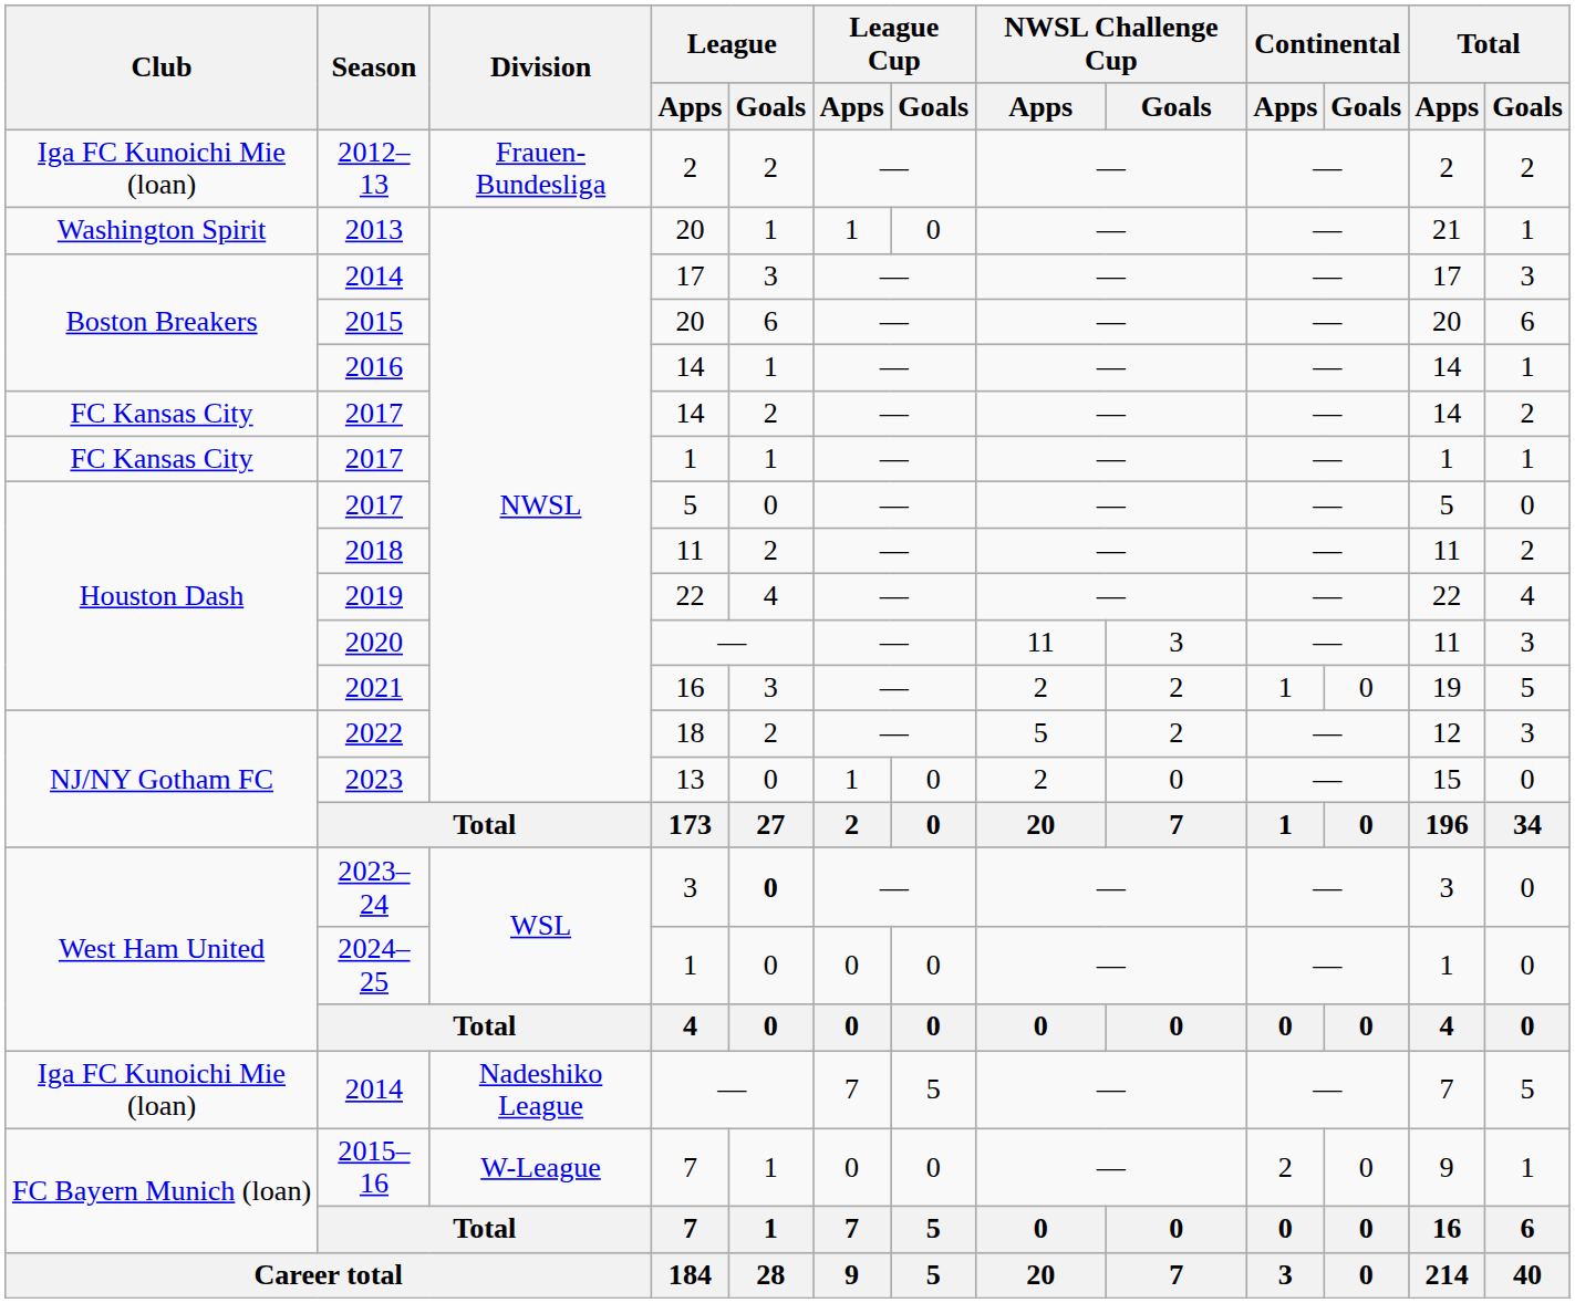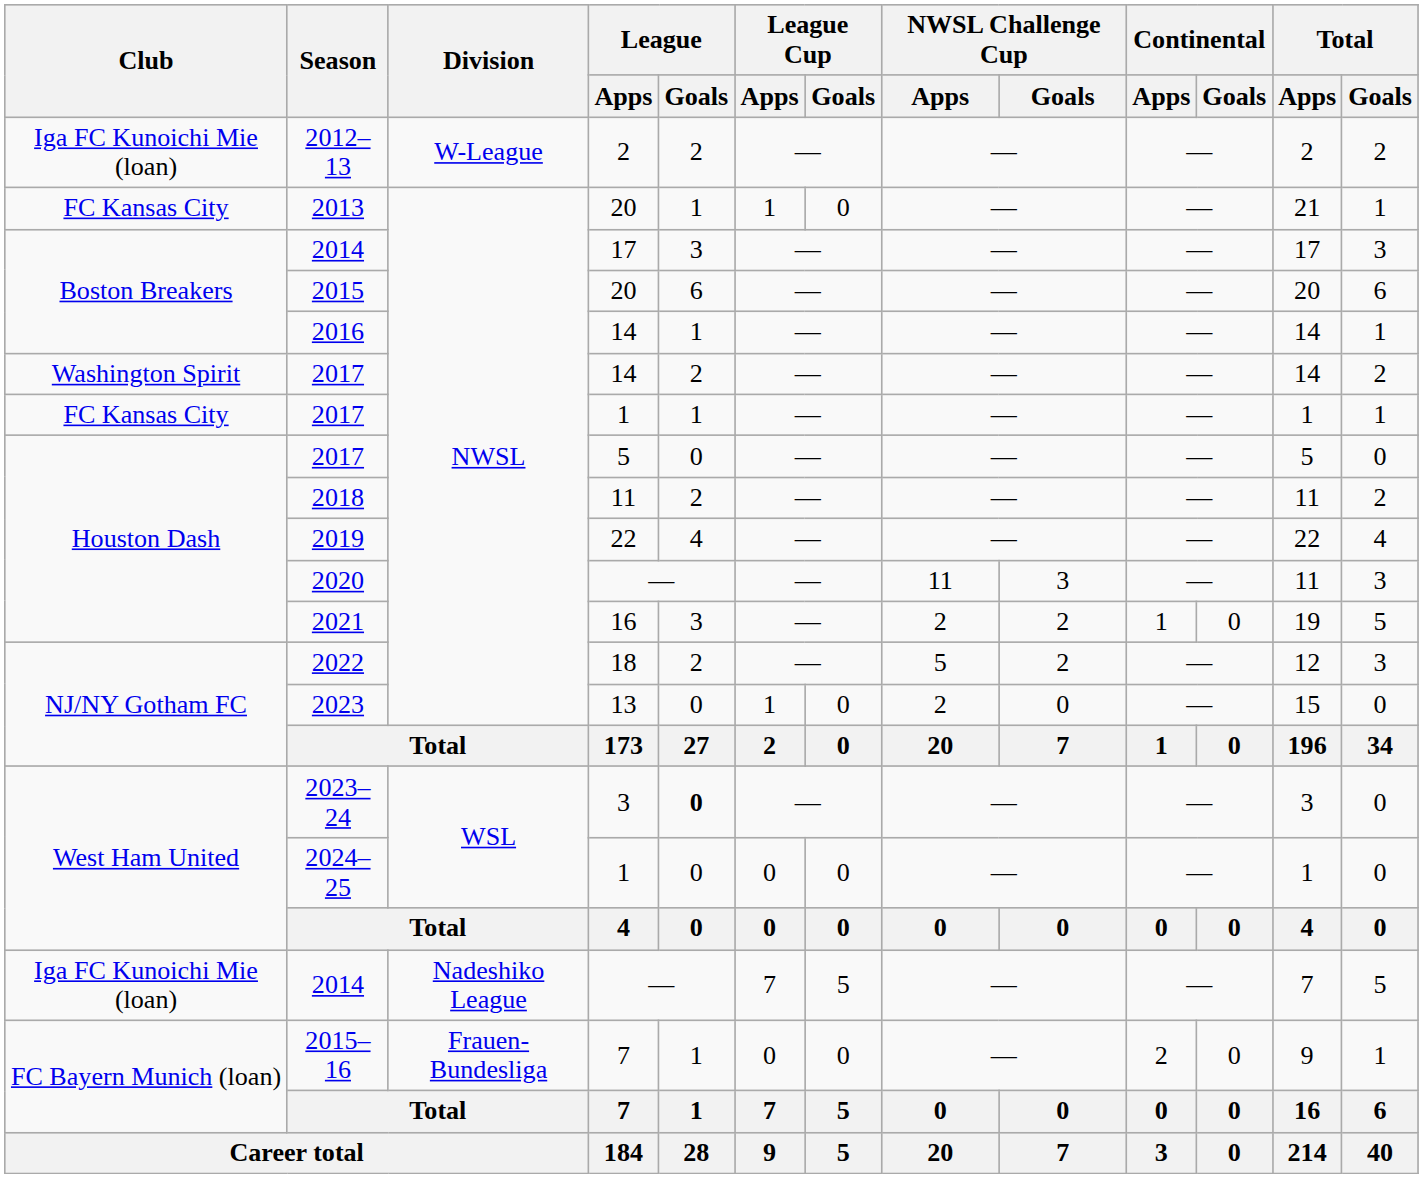 <table class="wikitable" style="text-align: center;">
 <tr>
 <th rowspan="2">Club</th>
 <th rowspan="2">Season</th>
 <th rowspan="2">Division</th>
 <th colspan="2">League</th>
 <th colspan="2">League Cup</th>
 <th colspan="2">NWSL Challenge Cup</th>
 <th colspan="2">Continental</th>
 <th colspan="2">Total</th>
 </tr>
 <tr>
 <th>Apps</th>
 <th>Goals</th>
 <th>Apps</th>
 <th>Goals</th>
 <th>Apps</th>
 <th>Goals</th>
 <th>Apps</th>
 <th>Goals</th>
 <th>Apps</th>
 <th>Goals</th>
 </tr>
 <tr>
 <td><a href='#'>Iga FC Kunoichi Mie</a> (loan)</td>
 <td><a href='#'>2012–13</a></td>
-<td><a href='#'>Frauen-Bundesliga</a></td>
+<td><a href='#'>W-League</a></td>
 <td>2</td>
 <td>2</td>
 <td colspan=2>—</td>
 <td colspan=2>—</td>
 <td colspan=2>—</td>
 <td>2</td>
 <td>2</td>
 </tr>
 <tr>
-<td><a href='#'>Washington Spirit</a></td>
+<td><a href='#'>FC Kansas City</a></td>
 <td><a href='#'>2013</a></td>
 <td rowspan="13"><a href='#'>NWSL</a></td>
 <td>20</td>
 <td>1</td>
 <td>1</td>
 <td>0</td>
 <td colspan=2>—</td>
 <td colspan=2>—</td>
 <td>21</td>
 <td>1</td>
 </tr>
 <tr>
 <td rowspan="3"><a href='#'>Boston Breakers</a></td>
 <td><a href='#'>2014</a></td>
 <td>17</td>
 <td>3</td>
 <td colspan=2>—</td>
 <td colspan=2>—</td>
 <td colspan=2>—</td>
 <td>17</td>
 <td>3</td>
 </tr>
 <tr>
 <td><a href='#'>2015</a></td>
 <td>20</td>
 <td>6</td>
 <td colspan="2">—</td>
 <td colspan="2">—</td>
 <td colspan="2">—</td>
 <td>20</td>
 <td>6</td>
 </tr>
 <tr>
 <td><a href='#'>2016</a></td>
 <td>14</td>
 <td>1</td>
 <td colspan="2">—</td>
 <td colspan="2">—</td>
 <td colspan="2">—</td>
 <td>14</td>
 <td>1</td>
 </tr>
 <tr>
-<td><a href='#'>FC Kansas City</a></td>
+<td><a href='#'>Washington Spirit</a></td>
 <td><a href='#'>2017</a></td>
 <td>14</td>
 <td>2</td>
 <td colspan=2>—</td>
 <td colspan=2>—</td>
 <td colspan=2>—</td>
 <td>14</td>
 <td>2</td>
 </tr>
 <tr>
 <td><a href='#'>FC Kansas City</a></td>
 <td><a href='#'>2017</a></td>
 <td>1</td>
 <td>1</td>
 <td colspan="2">—</td>
 <td colspan="2">—</td>
 <td colspan=2>—</td>
 <td>1</td>
 <td>1</td>
 </tr>
 <tr>
 <td rowspan=5><a href='#'>Houston Dash</a></td>
 <td><a href='#'>2017</a></td>
 <td>5</td>
 <td>0</td>
 <td colspan=2>—</td>
 <td colspan=2>—</td>
 <td colspan=2>—</td>
 <td>5</td>
 <td>0</td>
 </tr>
 <tr>
 <td><a href='#'>2018</a></td>
 <td>11</td>
 <td>2</td>
 <td colspan=2>—</td>
 <td colspan=2>—</td>
 <td colspan=2>—</td>
 <td>11</td>
 <td>2</td>
 </tr>
 <tr>
 <td><a href='#'>2019</a></td>
 <td>22</td>
 <td>4</td>
 <td colspan=2>—</td>
 <td colspan=2>—</td>
 <td colspan=2>—</td>
 <td>22</td>
 <td>4</td>
 </tr>
 <tr>
 <td><a href='#'>2020</a></td>
 <td colspan="2">—</td>
 <td colspan="2">—</td>
 <td>11</td>
 <td>3</td>
 <td colspan=2>—</td>
 <td>11</td>
 <td>3</td>
 </tr>
 <tr>
 <td><a href='#'>2021</a></td>
 <td>16</td>
 <td>3</td>
 <td colspan=2>—</td>
 <td>2</td>
 <td>2</td>
 <td>1</td>
 <td>0</td>
 <td>19</td>
 <td>5</td>
 </tr>
 <tr>
 <td rowspan="3"><a href='#'>NJ/NY Gotham FC</a></td>
 <td><a href='#'>2022</a></td>
 <td>18</td>
 <td>2</td>
 <td colspan="2">—</td>
 <td>5</td>
 <td>2</td>
 <td colspan=2>—</td>
 <td>12</td>
 <td>3</td>
 </tr>
 <tr>
 <td><a href='#'>2023</a></td>
 <td>13</td>
 <td>0</td>
 <td>1</td>
 <td>0</td>
 <td>2</td>
 <td>0</td>
 <td colspan="2">—</td>
 <td>15</td>
 <td>0</td>
 </tr>
 <tr>
 <th colspan="2">Total</th>
 <th>173</th>
 <th>27</th>
 <th>2</th>
 <th>0</th>
 <th>20</th>
 <th>7</th>
 <th>1</th>
 <th>0</th>
 <th>196</th>
 <th>34</th>
 </tr>
 <tr>
 <td rowspan="3"><a href='#'>West Ham United</a></td>
 <td><a href='#'>2023–24</a></td>
 <td rowspan="2"><a href='#'>WSL</a></td>
 <td>3</td>
 <td><strong>0</strong></td>
 <td colspan="2">—</td>
 <td colspan="2">—</td>
 <td colspan="2">—</td>
 <td>3</td>
 <td>0</td>
 </tr>
 <tr>
 <td><a href='#'>2024–25</a></td>
 <td>1</td>
 <td>0</td>
 <td>0</td>
 <td>0</td>
 <td colspan="2">—</td>
 <td colspan="2">—</td>
 <td>1</td>
 <td>0</td>
 </tr>
 <tr>
 <th colspan="2">Total</th>
 <th>4</th>
 <th>0</th>
 <th>0</th>
 <th>0</th>
 <th>0</th>
 <th>0</th>
 <th>0</th>
 <th>0</th>
 <th>4</th>
 <th>0</th>
 </tr>
 <tr>
 <td><a href='#'>Iga FC Kunoichi Mie</a> (loan)</td>
 <td><a href='#'>2014</a></td>
 <td><a href='#'>Nadeshiko League</a></td>
 <td colspan="2">—</td>
 <td>7</td>
 <td>5</td>
 <td colspan="2">—</td>
 <td colspan="2">—</td>
 <td>7</td>
 <td>5</td>
 </tr>
 <tr>
 <td rowspan="2"><a href='#'>FC Bayern Munich</a> (loan)</td>
 <td><a href='#'>2015–16</a></td>
-<td><a href='#'>W-League</a></td>
+<td><a href='#'>Frauen-Bundesliga</a></td>
 <td>7</td>
 <td>1</td>
 <td>0</td>
 <td>0</td>
 <td colspan="2">—</td>
 <td>2</td>
 <td>0</td>
 <td>9</td>
 <td>1</td>
 </tr>
 <tr>
 <th colspan="2">Total</th>
 <th>7</th>
 <th>1</th>
 <th>7</th>
 <th>5</th>
 <th>0</th>
 <th>0</th>
 <th>0</th>
 <th>0</th>
 <th>16</th>
 <th>6</th>
 </tr>
 <tr>
 <th colspan="3">Career total</th>
 <th>184</th>
 <th>28</th>
 <th>9</th>
 <th>5</th>
 <th>20</th>
 <th>7</th>
 <th>3</th>
 <th>0</th>
 <th>214</th>
 <th>40</th>
 </tr>
 </table>
